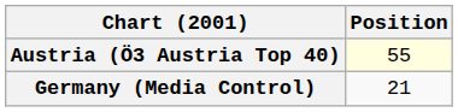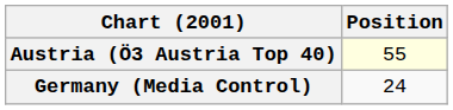 <table class="wikitable plainrowheaders sortable" style="text-align:center">
 <tr>
 <th>Chart (2001)</th>
 <th>Position</th>
 </tr>
 <tr>
 <th scope="row">Austria (Ö3 Austria Top 40)</th>
 <td style="background: lightyellow;">55</td>
 </tr>
 <tr>
 <th scope="row">Germany (Media Control)</th>
-<td>21</td>
+<td>24</td>
 </tr>
 </table>
